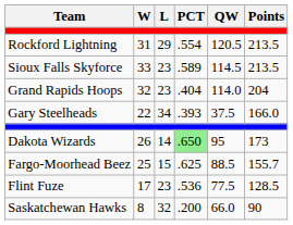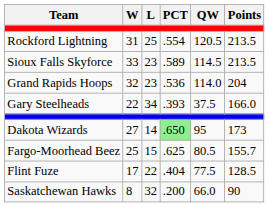 <table class="wikitable" style="font-size:90%">
 <tr>
 <th>Team</th>
 <th>W</th>
 <th>L</th>
 <th>PCT</th>
 <th>QW</th>
 <th>Points</th>
 </tr>
 <tr>
 <th style="background:red" colspan="6"></th>
 </tr>
 <tr>
 <td>Rockford Lightning</td>
 <td>31</td>
-<td>29</td>
+<td>25</td>
 <td>.554</td>
 <td>120.5</td>
 <td>213.5</td>
 </tr>
 <tr>
 <td>Sioux Falls Skyforce</td>
 <td>33</td>
 <td>23</td>
 <td>.589</td>
 <td>114.5</td>
 <td>213.5</td>
 </tr>
 <tr>
 <td>Grand Rapids Hoops</td>
 <td>32</td>
 <td>23</td>
-<td>.404</td>
+<td>.536</td>
 <td>114.0</td>
 <td>204</td>
 </tr>
 <tr>
 <td>Gary Steelheads</td>
 <td>22</td>
 <td>34</td>
 <td>.393</td>
 <td>37.5</td>
 <td>166.0</td>
 </tr>
 <tr>
 <th style="background:blue" colspan="6"></th>
 </tr>
 <tr>
 <td>Dakota Wizards</td>
-<td>26</td>
+<td>27</td>
 <td>14</td>
 <td style="background: lightgreen;">.650</td>
 <td>95</td>
 <td>173</td>
 </tr>
 <tr>
 <td>Fargo-Moorhead Beez</td>
 <td>25</td>
 <td>15</td>
 <td>.625</td>
-<td>88.5</td>
+<td>80.5</td>
 <td>155.7</td>
 </tr>
 <tr>
 <td>Flint Fuze</td>
 <td>17</td>
-<td>23</td>
-<td>.536</td>
+<td>22</td>
+<td>.404</td>
 <td>77.5</td>
 <td>128.5</td>
 </tr>
 <tr>
 <td>Saskatchewan Hawks</td>
 <td>8</td>
 <td>32</td>
 <td>.200</td>
 <td>66.0</td>
 <td>90</td>
 </tr>
 </table>
